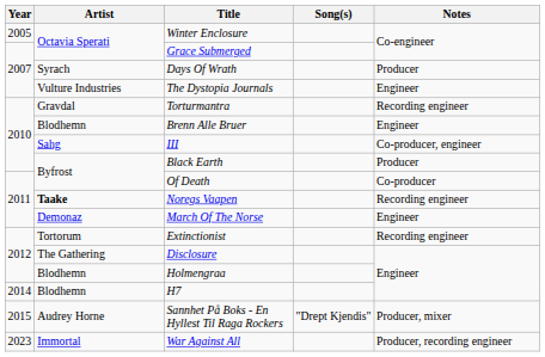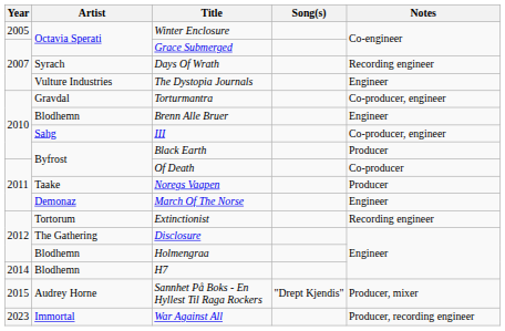 <table class="wikitable sortable">
 <tr>
 <th width="33">Year</th>
 <th width="170">Artist</th>
 <th width="170">Title</th>
 <th>Song(s)</th>
 <th width="220">Notes</th>
 </tr>
 <tr>
 <td>2005</td>
 <td rowspan="2"><a href='#'>Octavia Sperati</a></td>
 <td><em>Winter Enclosure</em></td>
 <td></td>
 <td rowspan="2">Co-engineer</td>
 </tr>
 <tr>
 <td rowspan="3">2007</td>
 <td><em><a href='#'>Grace Submerged</a></em></td>
 <td></td>
 </tr>
 <tr>
 <td>Syrach</td>
 <td><em>Days Of Wrath</em></td>
 <td></td>
-<td>Producer</td>
+<td>Recording engineer</td>
 </tr>
 <tr>
 <td>Vulture Industries</td>
 <td><em>The Dystopia Journals</em></td>
 <td></td>
 <td>Engineer</td>
 </tr>
 <tr>
 <td rowspan="4">2010</td>
 <td>Gravdal</td>
 <td><em>Torturmantra</em></td>
 <td></td>
-<td>Recording engineer</td>
+<td>Co-producer, engineer</td>
 </tr>
 <tr>
 <td>Blodhemn</td>
 <td><em>Brenn Alle Bruer</em></td>
 <td></td>
 <td>Engineer</td>
 </tr>
 <tr>
 <td><a href='#'>Sahg</a></td>
 <td><em><a href='#'>III</a></em></td>
 <td></td>
 <td>Co-producer, engineer</td>
 </tr>
 <tr>
 <td rowspan="2">Byfrost</td>
 <td><em>Black Earth</em></td>
 <td></td>
 <td>Producer</td>
 </tr>
 <tr>
 <td rowspan="3">2011</td>
 <td><em>Of Death</em></td>
 <td></td>
 <td>Co-producer</td>
 </tr>
 <tr>
-<td><strong>Taake</strong></td>
+<td>Taake</td>
 <td><em><a href='#'>Noregs Vaapen</a></em></td>
 <td></td>
-<td>Recording engineer</td>
+<td>Producer</td>
 </tr>
 <tr>
 <td><a href='#'>Demonaz</a></td>
 <td><em><a href='#'>March Of The Norse</a></em></td>
 <td></td>
 <td>Engineer</td>
 </tr>
 <tr>
 <td rowspan="3">2012</td>
 <td>Tortorum</td>
 <td><em>Extinctionist</em></td>
 <td></td>
 <td>Recording engineer</td>
 </tr>
 <tr>
 <td>The Gathering</td>
 <td><em><a href='#'>Disclosure</a></em></td>
 <td></td>
 <td rowspan="3">Engineer</td>
 </tr>
 <tr>
 <td>Blodhemn</td>
 <td><em>Holmengraa</em></td>
 <td></td>
 </tr>
 <tr>
 <td>2014</td>
 <td>Blodhemn</td>
 <td><em>H7</em></td>
 <td></td>
 </tr>
 <tr>
 <td>2015</td>
 <td>Audrey Horne</td>
 <td><em>Sannhet På Boks - En Hyllest Til Raga Rockers</em></td>
 <td>"Drept Kjendis"</td>
 <td>Producer, mixer</td>
 </tr>
 <tr>
 <td>2023</td>
 <td><a href='#'>Immortal</a></td>
 <td><em><a href='#'>War Against All</a></em></td>
 <td></td>
 <td>Producer, recording engineer</td>
 </tr>
 </table>
